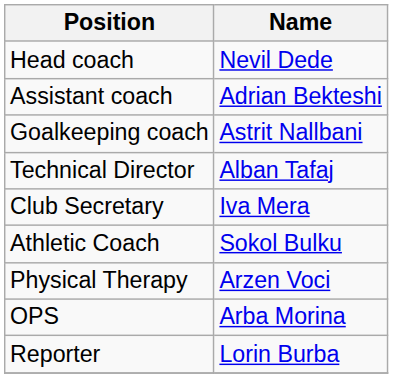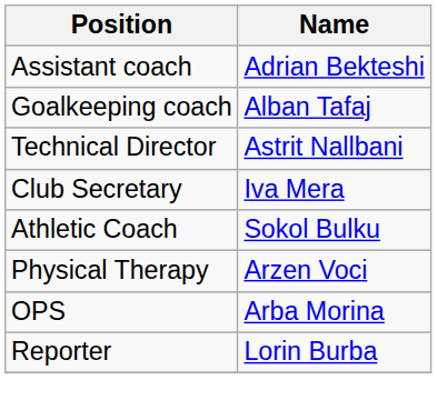 <table class="wikitable">
 <tr>
 <th>Position</th>
 <th>Name</th>
-</tr>
-<tr>
-<td>Head coach</td>
-<td><a href='#'>Nevil Dede</a></td>
 </tr>
 <tr>
 <td>Assistant coach</td>
 <td><a href='#'>Adrian Bekteshi</a></td>
 </tr>
 <tr>
 <td>Goalkeeping coach</td>
-<td><a href='#'>Astrit Nallbani</a></td>
+<td><a href='#'>Alban Tafaj</a></td>
 </tr>
 <tr>
 <td>Technical Director</td>
-<td><a href='#'>Alban Tafaj</a></td>
+<td><a href='#'>Astrit Nallbani</a></td>
 </tr>
 <tr>
 <td>Club Secretary</td>
 <td><a href='#'>Iva Mera</a></td>
 </tr>
 <tr>
 <td>Athletic Coach</td>
 <td><a href='#'>Sokol Bulku</a></td>
 </tr>
 <tr>
 <td>Physical Therapy</td>
 <td><a href='#'>Arzen Voci</a></td>
 </tr>
 <tr>
 <td>OPS</td>
 <td><a href='#'>Arba Morina</a></td>
 </tr>
 <tr>
 <td>Reporter</td>
 <td><a href='#'>Lorin Burba</a></td>
 </tr>
 <tr>
 </tr>
 </table>
